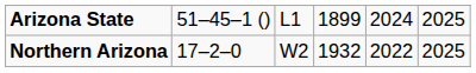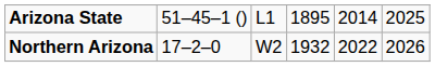 <table class="wikitable">
 <tr>
 </tr>
 <tr>
 <td style=><strong>Arizona State</strong></td>
 <td>51–45–1 ()</td>
 <td>L1</td>
-<td>1899</td>
-<td>2024</td>
+<td>1895</td>
+<td>2014</td>
 <td>2025</td>
 </tr>
 <tr>
 <td style=><strong>Northern Arizona</strong></td>
 <td>17–2–0 </td>
 <td>W2</td>
 <td>1932</td>
 <td>2022</td>
-<td>2025</td>
+<td>2026</td>
 </tr>
 <tr>
 </tr>
 </table>
